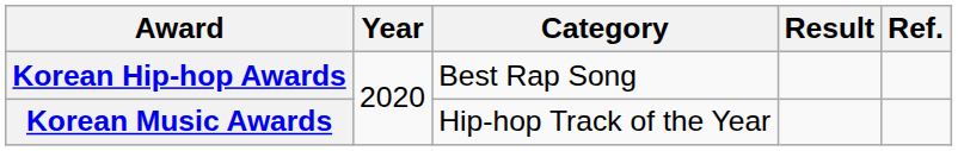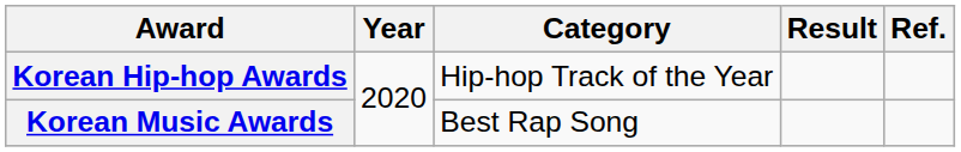 <table class="wikitable plainrowheaders">
 <tr>
 <th>Award</th>
 <th>Year</th>
 <th>Category</th>
 <th>Result</th>
 <th>Ref.</th>
 </tr>
 <tr>
 <th scope="row"><a href='#'>Korean Hip-hop Awards</a></th>
 <td rowspan="2">2020</td>
-<td>Best Rap Song</td>
+<td>Hip-hop Track of the Year</td>
 <td></td>
 <td></td>
 </tr>
 <tr>
 <th scope="row"><a href='#'>Korean Music Awards</a></th>
-<td>Hip-hop Track of the Year</td>
+<td>Best Rap Song</td>
 <td></td>
 <td></td>
 </tr>
 </table>
